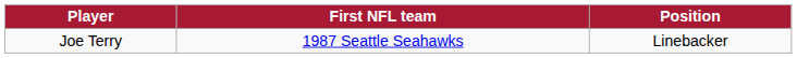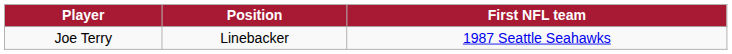 <table class="wikitable" width="65%">
 <tr align="center" style="background:#A81933;color:#FFFFFF;">
 <td><strong>Player</strong></td>
+<td><strong>Position</strong></td>
 <td><strong>First NFL team</strong></td>
-<td><strong>Position</strong></td>
 </tr>
 <tr align="center" bgcolor="">
 <td>Joe Terry</td>
+<td>Linebacker</td>
 <td><a href='#'>1987 Seattle Seahawks</a></td>
-<td>Linebacker</td>
 </tr>
 </table>
